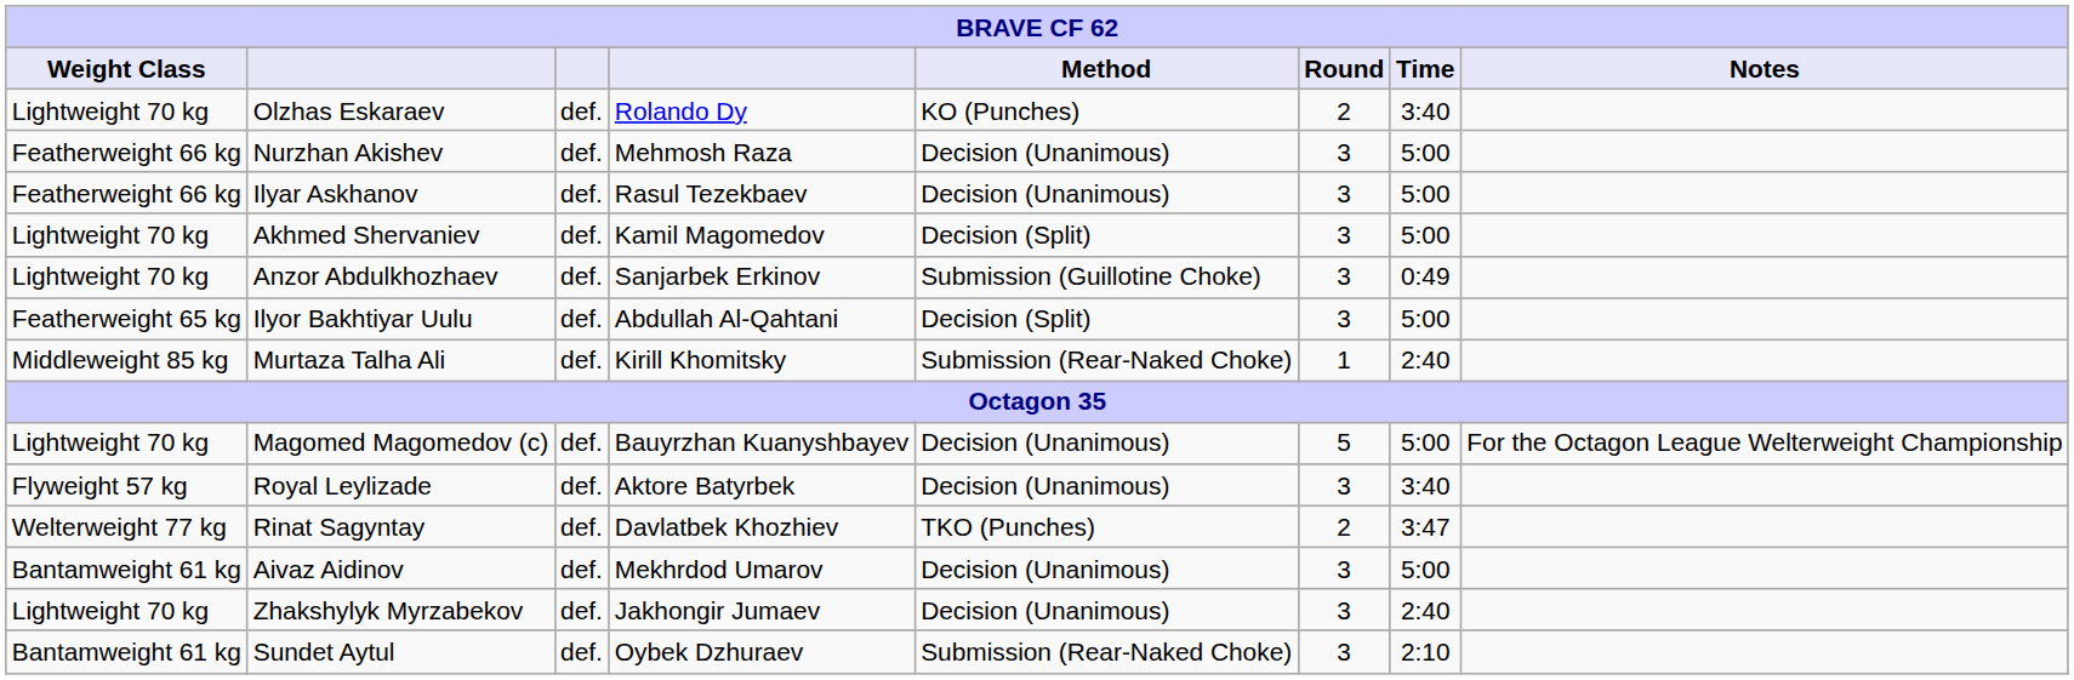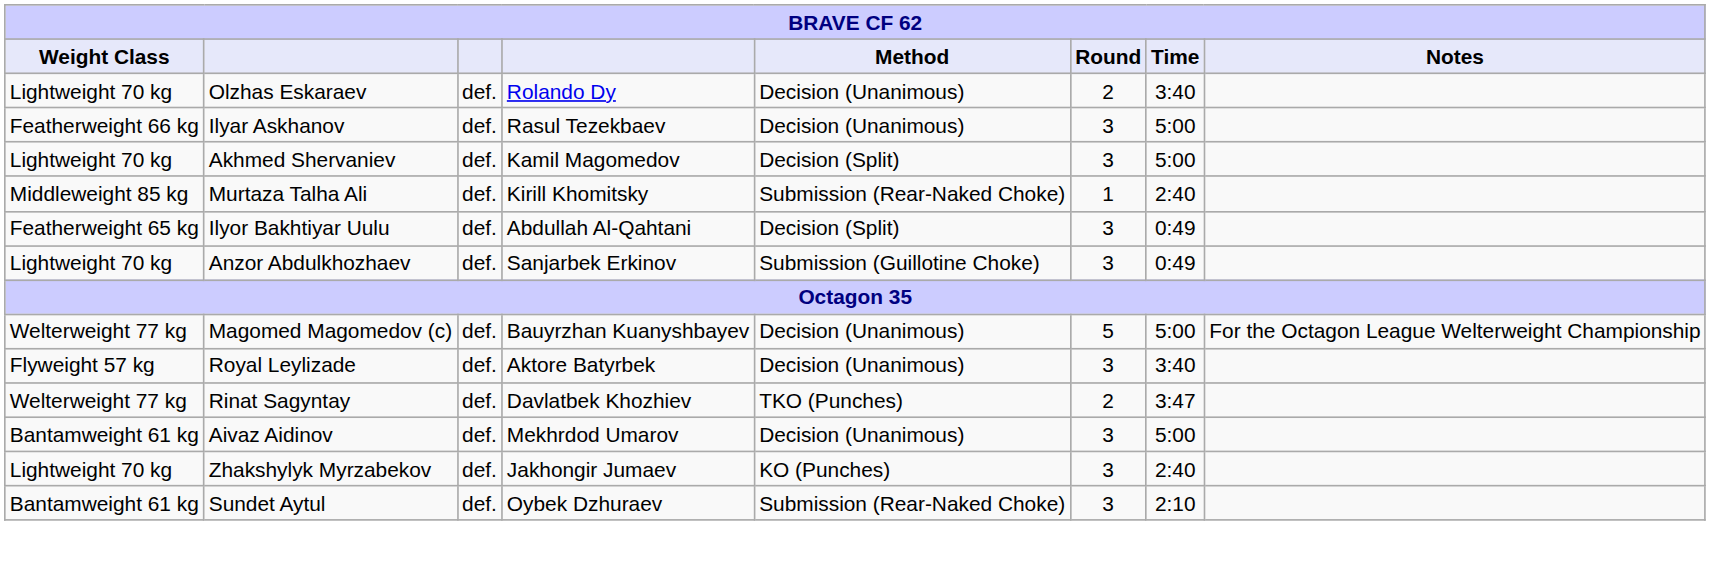 <table class="wikitable" style="font-size: 80%;">
 <tr>
 <th colspan="8" style="background-color: #ccf; color: #000080; text-align: center;"><strong>BRAVE CF 62</strong></th>
 </tr>
 <tr>
 <th colspan="1" style="background-color: #E6E8FA; color: #000000; text-align: center;">Weight Class</th>
 <th colspan="1" style="background-color: #E6E8FA; color: #000000; text-align: center;"></th>
 <th colspan="1" style="background-color: #E6E8FA; color: #000000; text-align: center;"></th>
 <th colspan="1" style="background-color: #E6E8FA; color: #000000; text-align: center;"></th>
 <th colspan="1" style="background-color: #E6E8FA; color: #000000; text-align: center;">Method</th>
 <th colspan="1" style="background-color: #E6E8FA; color: #000000; text-align: center;">Round</th>
 <th colspan="1" style="background-color: #E6E8FA; color: #000000; text-align: center;">Time</th>
 <th colspan="1" style="background-color: #E6E8FA; color: #000000; text-align: center;">Notes</th>
 </tr>
 <tr>
 <td>Lightweight 70 kg</td>
 <td> Olzhas Eskaraev</td>
 <td>def.</td>
 <td> <a href='#'>Rolando Dy</a></td>
-<td>KO (Punches)</td>
+<td>Decision (Unanimous)</td>
 <td align=center>2</td>
 <td align=center>3:40</td>
-<td></td>
-</tr>
-<tr>
-<td>Featherweight 66 kg</td>
-<td> Nurzhan Akishev</td>
-<td>def.</td>
-<td> Mehmosh Raza</td>
-<td>Decision (Unanimous)</td>
-<td align=center>3</td>
-<td align=center>5:00</td>
 <td></td>
 </tr>
 <tr>
 <td>Featherweight 66 kg</td>
 <td> Ilyar Askhanov</td>
 <td>def.</td>
 <td> Rasul Tezekbaev</td>
 <td>Decision (Unanimous)</td>
 <td align=center>3</td>
 <td align=center>5:00</td>
 <td></td>
 </tr>
 <tr>
 <td>Lightweight 70 kg</td>
 <td> Akhmed Shervaniev</td>
 <td>def.</td>
 <td> Kamil Magomedov</td>
 <td>Decision (Split)</td>
 <td align=center>3</td>
 <td align=center>5:00</td>
 <td></td>
 </tr>
 <tr>
+<td>Middleweight 85 kg</td>
+<td> Murtaza Talha Ali</td>
+<td>def.</td>
+<td> Kirill Khomitsky</td>
+<td>Submission (Rear-Naked Choke)</td>
+<td align=center>1</td>
+<td align=center>2:40</td>
+<td></td>
+</tr>
+<tr>
+<td>Featherweight 65 kg</td>
+<td> Ilyor Bakhtiyar Uulu</td>
+<td>def.</td>
+<td> Abdullah Al-Qahtani</td>
+<td>Decision (Split)</td>
+<td align=center>3</td>
+<td align=center>0:49</td>
+<td></td>
+</tr>
+<tr>
 <td>Lightweight 70 kg</td>
 <td> Anzor Abdulkhozhaev</td>
 <td>def.</td>
 <td> Sanjarbek Erkinov</td>
 <td>Submission (Guillotine Choke)</td>
 <td align=center>3</td>
 <td align=center>0:49</td>
 <td></td>
 </tr>
 <tr>
-<td>Featherweight 65 kg</td>
-<td> Ilyor Bakhtiyar Uulu</td>
-<td>def.</td>
-<td> Abdullah Al-Qahtani</td>
-<td>Decision (Split)</td>
-<td align=center>3</td>
-<td align=center>5:00</td>
-<td></td>
-</tr>
-<tr>
-<td>Middleweight 85 kg</td>
-<td> Murtaza Talha Ali</td>
-<td>def.</td>
-<td> Kirill Khomitsky</td>
-<td>Submission (Rear-Naked Choke)</td>
-<td align=center>1</td>
-<td align=center>2:40</td>
-<td></td>
-</tr>
-<tr>
 <th colspan="8" style="background-color: #ccf; color: #000080; text-align: center;"><strong>Octagon 35</strong></th>
 </tr>
 <tr>
-<td>Lightweight 70 kg</td>
+<td>Welterweight 77 kg</td>
 <td> Magomed Magomedov (c)</td>
 <td>def.</td>
 <td> Bauyrzhan Kuanyshbayev</td>
 <td>Decision (Unanimous)</td>
 <td align=center>5</td>
 <td align=center>5:00</td>
 <td>For the Octagon League Welterweight Championship</td>
 </tr>
 <tr>
 <td>Flyweight 57 kg</td>
 <td> Royal Leylizade</td>
 <td>def.</td>
 <td> Aktore Batyrbek</td>
 <td>Decision (Unanimous)</td>
 <td align=center>3</td>
 <td align=center>3:40</td>
 <td></td>
 </tr>
 <tr>
 <td>Welterweight 77 kg</td>
 <td> Rinat Sagyntay</td>
 <td>def.</td>
 <td> Davlatbek Khozhiev</td>
 <td>TKO (Punches)</td>
 <td align=center>2</td>
 <td align=center>3:47</td>
 <td></td>
 </tr>
 <tr>
 <td>Bantamweight 61 kg</td>
 <td> Aivaz Aidinov</td>
 <td>def.</td>
 <td> Mekhrdod Umarov</td>
 <td>Decision (Unanimous)</td>
 <td align=center>3</td>
 <td align=center>5:00</td>
 <td></td>
 </tr>
 <tr>
 <td>Lightweight 70 kg</td>
 <td> Zhakshylyk Myrzabekov</td>
 <td>def.</td>
 <td> Jakhongir Jumaev</td>
-<td>Decision (Unanimous)</td>
+<td>KO (Punches)</td>
 <td align=center>3</td>
 <td align=center>2:40</td>
 <td></td>
 </tr>
 <tr>
 <td>Bantamweight 61 kg</td>
 <td> Sundet Aytul</td>
 <td>def.</td>
 <td> Oybek Dzhuraev</td>
 <td>Submission (Rear-Naked Choke)</td>
 <td align=center>3</td>
 <td align=center>2:10</td>
 <td></td>
 </tr>
 </table>
